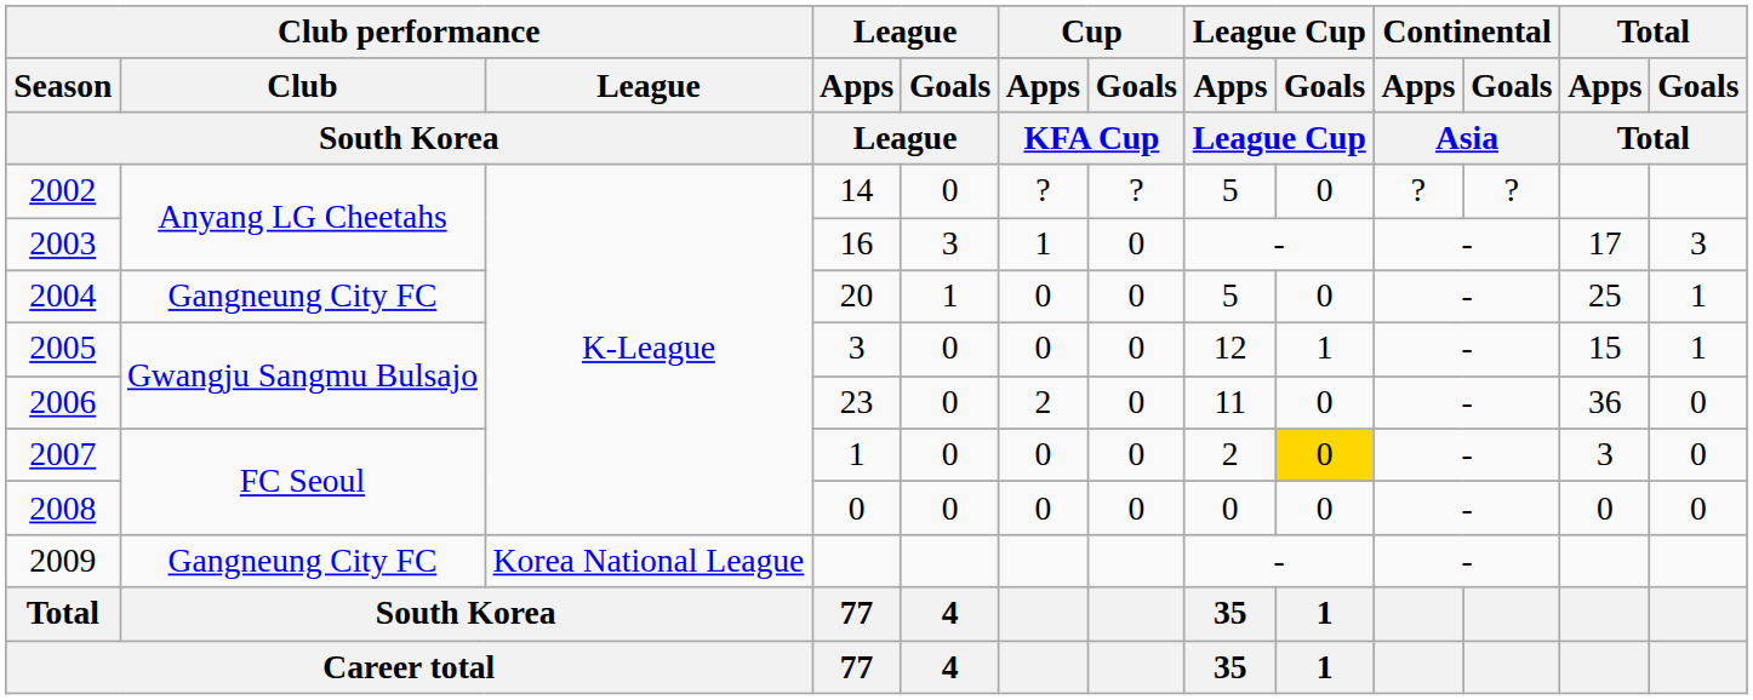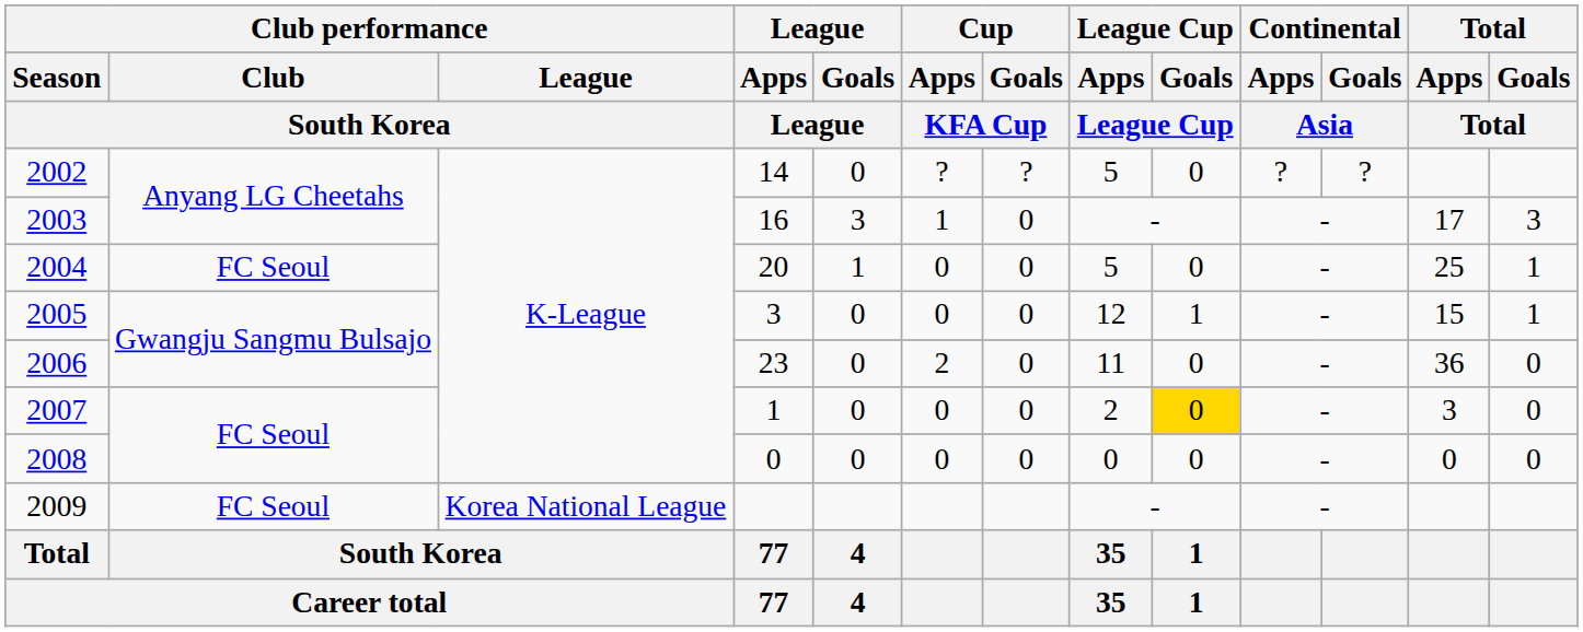 <table class="wikitable" style="text-align:center">
 <tr>
 <th colspan=3>Club performance</th>
 <th colspan=2>League</th>
 <th colspan=2>Cup</th>
 <th colspan=2>League Cup</th>
 <th colspan=2>Continental</th>
 <th colspan=2>Total</th>
 </tr>
 <tr>
 <th>Season</th>
 <th>Club</th>
 <th>League</th>
 <th>Apps</th>
 <th>Goals</th>
 <th>Apps</th>
 <th>Goals</th>
 <th>Apps</th>
 <th>Goals</th>
 <th>Apps</th>
 <th>Goals</th>
 <th>Apps</th>
 <th>Goals</th>
 </tr>
 <tr>
 <th colspan=3>South Korea</th>
 <th colspan=2>League</th>
 <th colspan=2><a href='#'>KFA Cup</a></th>
 <th colspan=2><a href='#'>League Cup</a></th>
 <th colspan=2><a href='#'>Asia</a></th>
 <th colspan=2>Total</th>
 </tr>
 <tr>
 <td><a href='#'>2002</a></td>
 <td rowspan="2"><a href='#'>Anyang LG Cheetahs</a></td>
 <td rowspan="7"><a href='#'>K-League</a></td>
 <td>14</td>
 <td>0</td>
 <td>?</td>
 <td>?</td>
 <td>5</td>
 <td>0</td>
 <td>?</td>
 <td>?</td>
 <td></td>
 <td></td>
 </tr>
 <tr>
 <td><a href='#'>2003</a></td>
 <td>16</td>
 <td>3</td>
 <td>1</td>
 <td>0</td>
 <td colspan="2">-</td>
 <td colspan="2">-</td>
 <td>17</td>
 <td>3</td>
 </tr>
 <tr>
 <td><a href='#'>2004</a></td>
-<td><a href='#'>Gangneung City FC</a></td>
+<td><a href='#'>FC Seoul</a></td>
 <td>20</td>
 <td>1</td>
 <td>0</td>
 <td>0</td>
 <td>5</td>
 <td>0</td>
 <td colspan="2">-</td>
 <td>25</td>
 <td>1</td>
 </tr>
 <tr>
 <td><a href='#'>2005</a></td>
 <td rowspan="2"><a href='#'>Gwangju Sangmu Bulsajo</a></td>
 <td>3</td>
 <td>0</td>
 <td>0</td>
 <td>0</td>
 <td>12</td>
 <td>1</td>
 <td colspan="2">-</td>
 <td>15</td>
 <td>1</td>
 </tr>
 <tr>
 <td><a href='#'>2006</a></td>
 <td>23</td>
 <td>0</td>
 <td>2</td>
 <td>0</td>
 <td>11</td>
 <td>0</td>
 <td colspan="2">-</td>
 <td>36</td>
 <td>0</td>
 </tr>
 <tr>
 <td><a href='#'>2007</a></td>
 <td rowspan="2"><a href='#'>FC Seoul</a></td>
 <td>1</td>
 <td>0</td>
 <td>0</td>
 <td>0</td>
 <td>2</td>
 <td style="background: gold;">0</td>
 <td colspan="2">-</td>
 <td>3</td>
 <td>0</td>
 </tr>
 <tr>
 <td><a href='#'>2008</a></td>
 <td>0</td>
 <td>0</td>
 <td>0</td>
 <td>0</td>
 <td>0</td>
 <td>0</td>
 <td colspan="2">-</td>
 <td>0</td>
 <td>0</td>
 </tr>
 <tr>
 <td>2009</td>
-<td><a href='#'>Gangneung City FC</a></td>
+<td><a href='#'>FC Seoul</a></td>
 <td><a href='#'>Korea National League</a></td>
 <td></td>
 <td></td>
 <td></td>
 <td></td>
 <td colspan="2">-</td>
 <td colspan="2">-</td>
 <td></td>
 <td></td>
 </tr>
 <tr>
 <th rowspan=1>Total</th>
 <th colspan=2>South Korea</th>
 <th>77</th>
 <th>4</th>
 <th></th>
 <th></th>
 <th>35</th>
 <th>1</th>
 <th></th>
 <th></th>
 <th></th>
 <th></th>
 </tr>
 <tr>
 <th colspan=3>Career total</th>
 <th>77</th>
 <th>4</th>
 <th></th>
 <th></th>
 <th>35</th>
 <th>1</th>
 <th></th>
 <th></th>
 <th></th>
 <th></th>
 </tr>
 </table>
